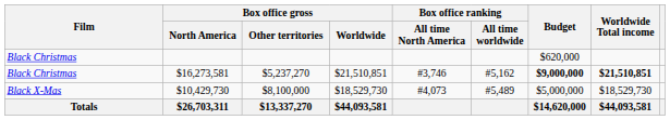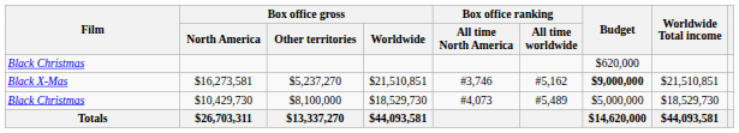 <table class="wikitable sortable" width=80% border="1" style="text-align: center;">
 <tr>
 <th rowspan="2" style="width:24%;">Film</th>
 <th colspan="3">Box office gross</th>
 <th colspan="2">Box office ranking</th>
 <th rowspan="2">Budget</th>
 <th rowspan="2">Worldwide <br>Total income</th>
 <th rowspan="2"></th>
 </tr>
 <tr>
 <th>North America</th>
 <th>Other territories</th>
 <th>Worldwide</th>
 <th>All time <br>North America</th>
 <th>All time <br>worldwide</th>
 </tr>
 <tr>
 <td style="text-align: left;"><em><a href='#'>Black Christmas</a></em></td>
 <td></td>
 <td></td>
 <td></td>
 <td></td>
 <td></td>
 <td>$620,000</td>
 <td></td>
 <td></td>
 </tr>
 <tr>
-<td style="text-align: left;"><em><a href='#'>Black Christmas</a></em></td>
+<td style="text-align: left;"><em><a href='#'>Black X-Mas</a></em></td>
 <td>$16,273,581</td>
 <td>$5,237,270</td>
 <td>$21,510,851</td>
 <td>#3,746</td>
 <td>#5,162</td>
 <td><strong>$9,000,000</strong></td>
-<td><strong>$21,510,851</strong></td>
+<td>$21,510,851</td>
 <td></td>
 </tr>
 <tr>
-<td style="text-align: left;"><em><a href='#'>Black X-Mas</a></em></td>
+<td style="text-align: left;"><em><a href='#'>Black Christmas</a></em></td>
 <td>$10,429,730</td>
 <td>$8,100,000</td>
 <td>$18,529,730</td>
 <td>#4,073</td>
 <td>#5,489</td>
 <td>$5,000,000</td>
 <td>$18,529,730</td>
 <td></td>
 </tr>
 <tr>
 <th>Totals</th>
 <th>$26,703,311</th>
 <th>$13,337,270</th>
 <th>$44,093,581</th>
 <th></th>
 <th></th>
 <th>$14,620,000</th>
 <th>$44,093,581</th>
 <th></th>
 </tr>
 </table>
